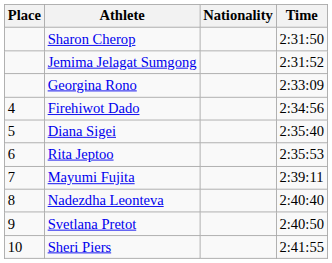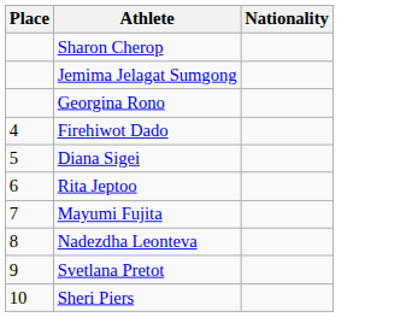 <table class="wikitable sortable">
 <tr>
 <th>Place</th>
 <th>Athlete</th>
 <th>Nationality</th>
-<th>Time</th>
 </tr>
 <tr>
 <td></td>
 <td><a href='#'>Sharon Cherop</a></td>
 <td></td>
-<td>2:31:50</td>
 </tr>
 <tr>
 <td></td>
 <td><a href='#'>Jemima Jelagat Sumgong</a></td>
 <td></td>
-<td>2:31:52</td>
 </tr>
 <tr>
 <td></td>
 <td><a href='#'>Georgina Rono</a></td>
 <td></td>
-<td>2:33:09</td>
 </tr>
 <tr>
 <td>4</td>
 <td><a href='#'>Firehiwot Dado</a></td>
 <td></td>
-<td>2:34:56</td>
 </tr>
 <tr>
 <td>5</td>
 <td><a href='#'>Diana Sigei</a></td>
 <td></td>
-<td>2:35:40</td>
 </tr>
 <tr>
 <td>6</td>
 <td><a href='#'>Rita Jeptoo</a></td>
 <td></td>
-<td>2:35:53</td>
 </tr>
 <tr>
 <td>7</td>
 <td><a href='#'>Mayumi Fujita</a></td>
 <td></td>
-<td>2:39:11</td>
 </tr>
 <tr>
 <td>8</td>
 <td><a href='#'>Nadezdha Leonteva</a></td>
 <td></td>
-<td>2:40:40</td>
 </tr>
 <tr>
 <td>9</td>
 <td><a href='#'>Svetlana Pretot</a></td>
 <td></td>
-<td>2:40:50</td>
 </tr>
 <tr>
 <td>10</td>
 <td><a href='#'>Sheri Piers</a></td>
 <td></td>
-<td>2:41:55</td>
 </tr>
 </table>
